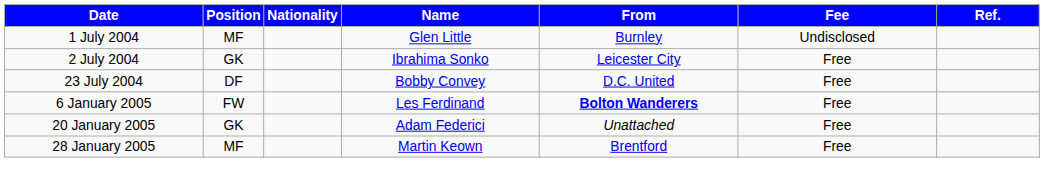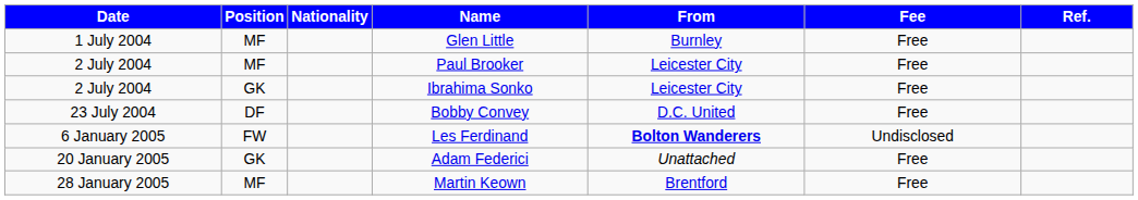 <table class="wikitable"  style="text-align:center; font-size:90%; ">
 <tr>
 <th style="background:#00f; color:white; width:200px;">Date</th>
 <th style="background:#00f; color:white; width:50px;">Position</th>
 <th style="background:#00f; color:white; width:50px;">Nationality</th>
 <th style="background:#00f; color:white; width:200px;">Name</th>
 <th style="background:#00f; color:white; width:200px;">From</th>
 <th style="background:#00f; color:white; width:200px;">Fee</th>
 <th style="background:#00f; color:white; width:100px;">Ref.</th>
 </tr>
 <tr>
 <td>1 July 2004</td>
 <td>MF</td>
 <td></td>
 <td><a href='#'>Glen Little</a></td>
 <td><a href='#'>Burnley</a></td>
-<td>Undisclosed</td>
+<td>Free</td>
+<td></td>
+</tr>
+<tr>
+<td>2 July 2004</td>
+<td>MF</td>
+<td></td>
+<td><a href='#'>Paul Brooker</a></td>
+<td><a href='#'>Leicester City</a></td>
+<td>Free</td>
 <td></td>
 </tr>
 <tr>
 <td>2 July 2004</td>
 <td>GK</td>
 <td></td>
 <td><a href='#'>Ibrahima Sonko</a></td>
 <td><a href='#'>Leicester City</a></td>
 <td>Free</td>
 <td></td>
 </tr>
 <tr>
 <td>23 July 2004</td>
 <td>DF</td>
 <td></td>
 <td><a href='#'>Bobby Convey</a></td>
 <td><a href='#'>D.C. United</a></td>
 <td>Free</td>
 <td></td>
 </tr>
 <tr>
 <td>6 January 2005</td>
 <td>FW</td>
 <td></td>
 <td><a href='#'>Les Ferdinand</a></td>
 <td><strong><a href='#'>Bolton Wanderers</a></strong></td>
-<td>Free</td>
+<td>Undisclosed</td>
 <td></td>
 </tr>
 <tr>
 <td>20 January 2005</td>
 <td>GK</td>
 <td></td>
 <td><a href='#'>Adam Federici</a></td>
 <td><em>Unattached</em></td>
 <td>Free</td>
 <td></td>
 </tr>
 <tr>
 <td>28 January 2005</td>
 <td>MF</td>
 <td></td>
 <td><a href='#'>Martin Keown</a></td>
 <td><a href='#'>Brentford</a></td>
 <td>Free</td>
 <td></td>
 </tr>
 </table>
